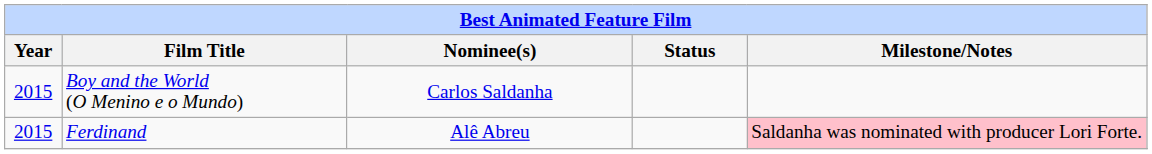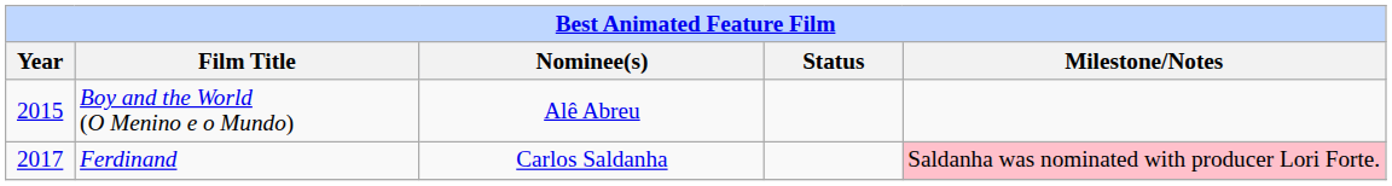 <table class="wikitable" style="text-align: center">
 <tr bgcolor=#bfd7ff>
 <td colspan=6><strong><a href='#'>Best Animated Feature Film</a></strong></td>
 </tr>
 <tr ---- bgcolor=#ebf5ff>
 <th width=5%>Year</th>
 <th width=25%>Film Title</th>
 <th width=25%>Nominee(s)</th>
 <th width=10%>Status</th>
 <th width=35%>Milestone/Notes</th>
 </tr>
 <tr>
 <td><a href='#'>2015</a></td>
 <td style="text-align: left"><em><a href='#'>Boy and the World</a></em><br>(<em>O Menino e o Mundo</em>)</td>
-<td><a href='#'>Carlos Saldanha</a></td>
+<td><a href='#'>Alê Abreu</a></td>
 <td></td>
 <td style="text-align: left"></td>
 </tr>
 <tr>
-<td><a href='#'>2015</a></td>
+<td><a href='#'>2017</a></td>
 <td style="text-align: left"><a href='#'><em>Ferdinand</em></a></td>
-<td><a href='#'>Alê Abreu</a></td>
+<td><a href='#'>Carlos Saldanha</a></td>
 <td></td>
 <td style="background: pink; text-align: left">Saldanha was nominated with producer Lori Forte.</td>
 </tr>
 <tr>
 </tr>
 </table>
